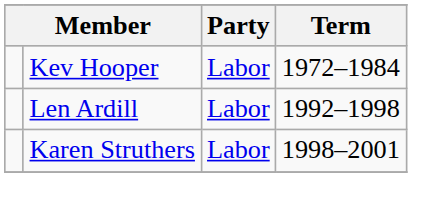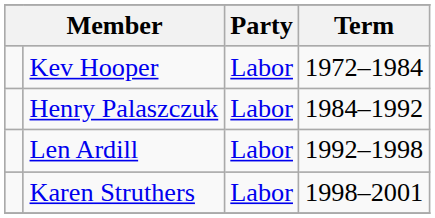 <table class="wikitable">
 <tr>
 </tr>
 <tr>
 <th colspan="2">Member</th>
 <th>Party</th>
 <th>Term</th>
 </tr>
 <tr>
 <td> </td>
 <td><a href='#'>Kev Hooper</a></td>
 <td><a href='#'>Labor</a></td>
 <td>1972–1984</td>
 </tr>
 <tr>
 <td> </td>
+<td><a href='#'>Henry Palaszczuk</a></td>
+<td><a href='#'>Labor</a></td>
+<td>1984–1992</td>
+</tr>
+<tr>
+<td> </td>
 <td><a href='#'>Len Ardill</a></td>
 <td><a href='#'>Labor</a></td>
 <td>1992–1998</td>
 </tr>
 <tr>
 <td> </td>
 <td><a href='#'>Karen Struthers</a></td>
 <td><a href='#'>Labor</a></td>
 <td>1998–2001</td>
 </tr>
 <tr>
 </tr>
 </table>
